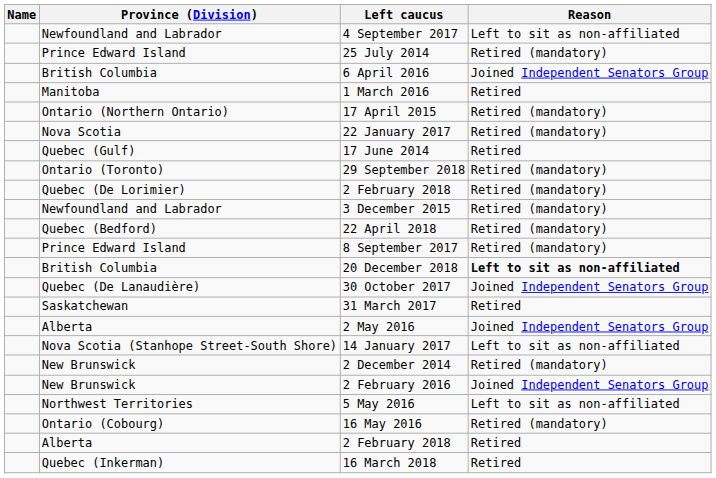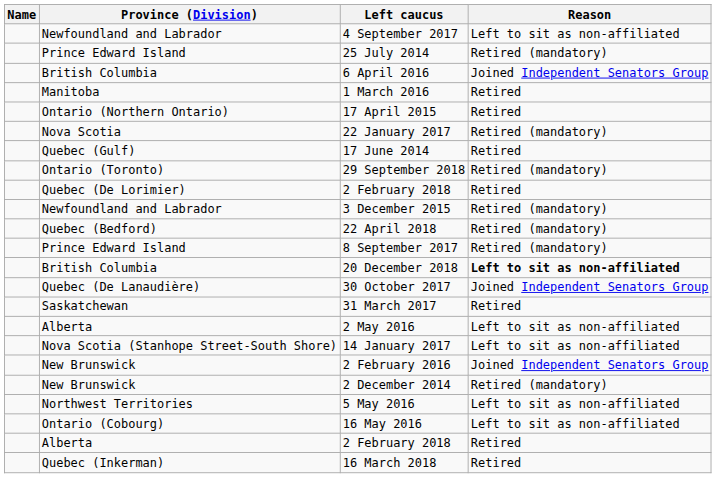 <table class="sortable wikitable">
 <tr>
 <th>Name</th>
 <th>Province (<a href='#'>Division</a>)</th>
 <th>Left caucus</th>
 <th>Reason</th>
 </tr>
 <tr>
 <td></td>
 <td>Newfoundland and Labrador</td>
 <td>4 September 2017</td>
 <td>Left to sit as non-affiliated</td>
 </tr>
 <tr>
 <td></td>
 <td>Prince Edward Island</td>
 <td>25 July 2014</td>
 <td>Retired (mandatory)</td>
 </tr>
 <tr>
 <td></td>
 <td>British Columbia</td>
 <td>6 April 2016</td>
 <td>Joined <a href='#'>Independent Senators Group</a></td>
 </tr>
 <tr>
 <td></td>
 <td>Manitoba</td>
 <td>1 March 2016</td>
 <td>Retired</td>
 </tr>
 <tr>
 <td></td>
 <td>Ontario (Northern Ontario)</td>
 <td>17 April 2015</td>
-<td>Retired (mandatory)</td>
+<td>Retired</td>
 </tr>
 <tr>
 <td></td>
 <td>Nova Scotia</td>
 <td>22 January 2017</td>
 <td>Retired (mandatory)</td>
 </tr>
 <tr>
 <td></td>
 <td>Quebec (Gulf)</td>
 <td>17 June 2014</td>
 <td>Retired</td>
 </tr>
 <tr>
 <td></td>
 <td>Ontario (Toronto)</td>
 <td>29 September 2018</td>
 <td>Retired (mandatory)</td>
 </tr>
 <tr>
 <td></td>
 <td>Quebec (De Lorimier)</td>
 <td>2 February 2018</td>
-<td>Retired (mandatory)</td>
+<td>Retired</td>
 </tr>
 <tr>
 <td></td>
 <td>Newfoundland and Labrador</td>
 <td>3 December 2015</td>
 <td>Retired (mandatory)</td>
 </tr>
 <tr>
 <td></td>
 <td>Quebec (Bedford)</td>
 <td>22 April 2018</td>
 <td>Retired (mandatory)</td>
 </tr>
 <tr>
 <td></td>
 <td>Prince Edward Island</td>
 <td>8 September 2017</td>
 <td>Retired (mandatory)</td>
 </tr>
 <tr>
 <td></td>
 <td>British Columbia</td>
 <td>20 December 2018</td>
 <td><strong>Left to sit as non-affiliated</strong></td>
 </tr>
 <tr>
 <td></td>
 <td>Quebec (De Lanaudière)</td>
 <td>30 October 2017</td>
 <td>Joined <a href='#'>Independent Senators Group</a></td>
 </tr>
 <tr>
 <td></td>
 <td>Saskatchewan</td>
 <td>31 March 2017</td>
 <td>Retired</td>
 </tr>
 <tr>
 <td></td>
 <td>Alberta</td>
 <td>2 May 2016</td>
-<td>Joined <a href='#'>Independent Senators Group</a></td>
+<td>Left to sit as non-affiliated</td>
 </tr>
 <tr>
 <td></td>
 <td>Nova Scotia (Stanhope Street-South Shore)</td>
 <td>14 January 2017</td>
 <td>Left to sit as non-affiliated</td>
 </tr>
 <tr>
 <td></td>
 <td>New Brunswick</td>
-<td>2 December 2014</td>
-<td>Retired (mandatory)</td>
+<td>2 February 2016</td>
+<td>Joined <a href='#'>Independent Senators Group</a></td>
 </tr>
 <tr>
 <td></td>
 <td>New Brunswick</td>
-<td>2 February 2016</td>
-<td>Joined <a href='#'>Independent Senators Group</a></td>
+<td>2 December 2014</td>
+<td>Retired (mandatory)</td>
 </tr>
 <tr>
 <td></td>
 <td>Northwest Territories</td>
 <td>5 May 2016</td>
 <td>Left to sit as non-affiliated</td>
 </tr>
 <tr>
 <td></td>
 <td>Ontario (Cobourg)</td>
 <td>16 May 2016</td>
-<td>Retired (mandatory)</td>
+<td>Left to sit as non-affiliated</td>
 </tr>
 <tr>
 <td></td>
 <td>Alberta</td>
 <td>2 February 2018</td>
 <td>Retired</td>
 </tr>
 <tr>
 <td></td>
 <td>Quebec (Inkerman)</td>
 <td>16 March 2018</td>
 <td>Retired</td>
 </tr>
 </table>
